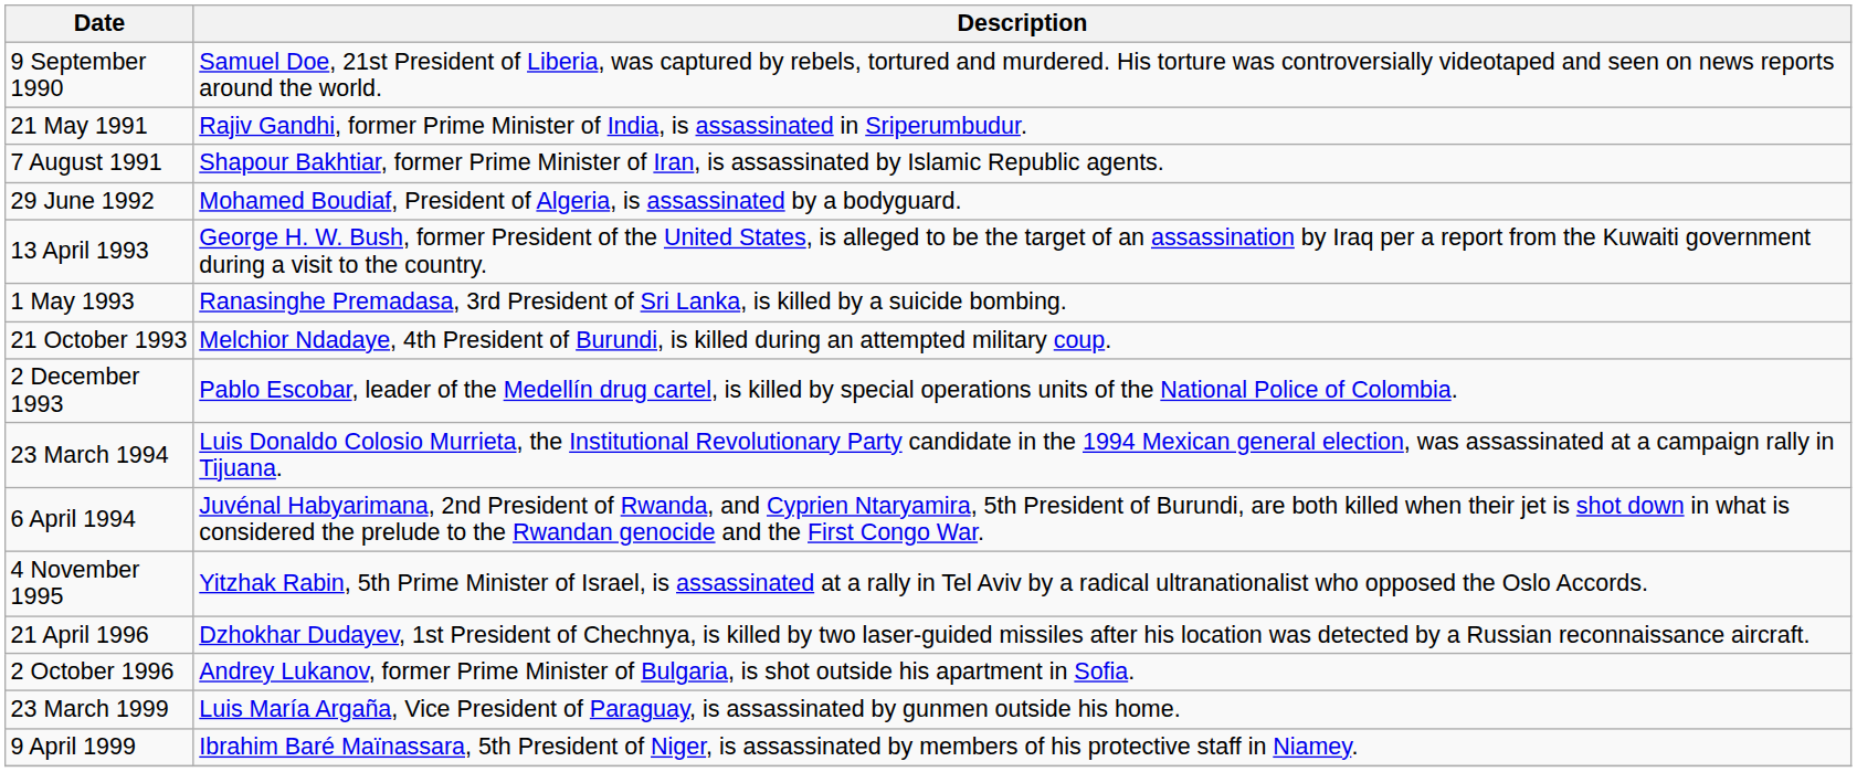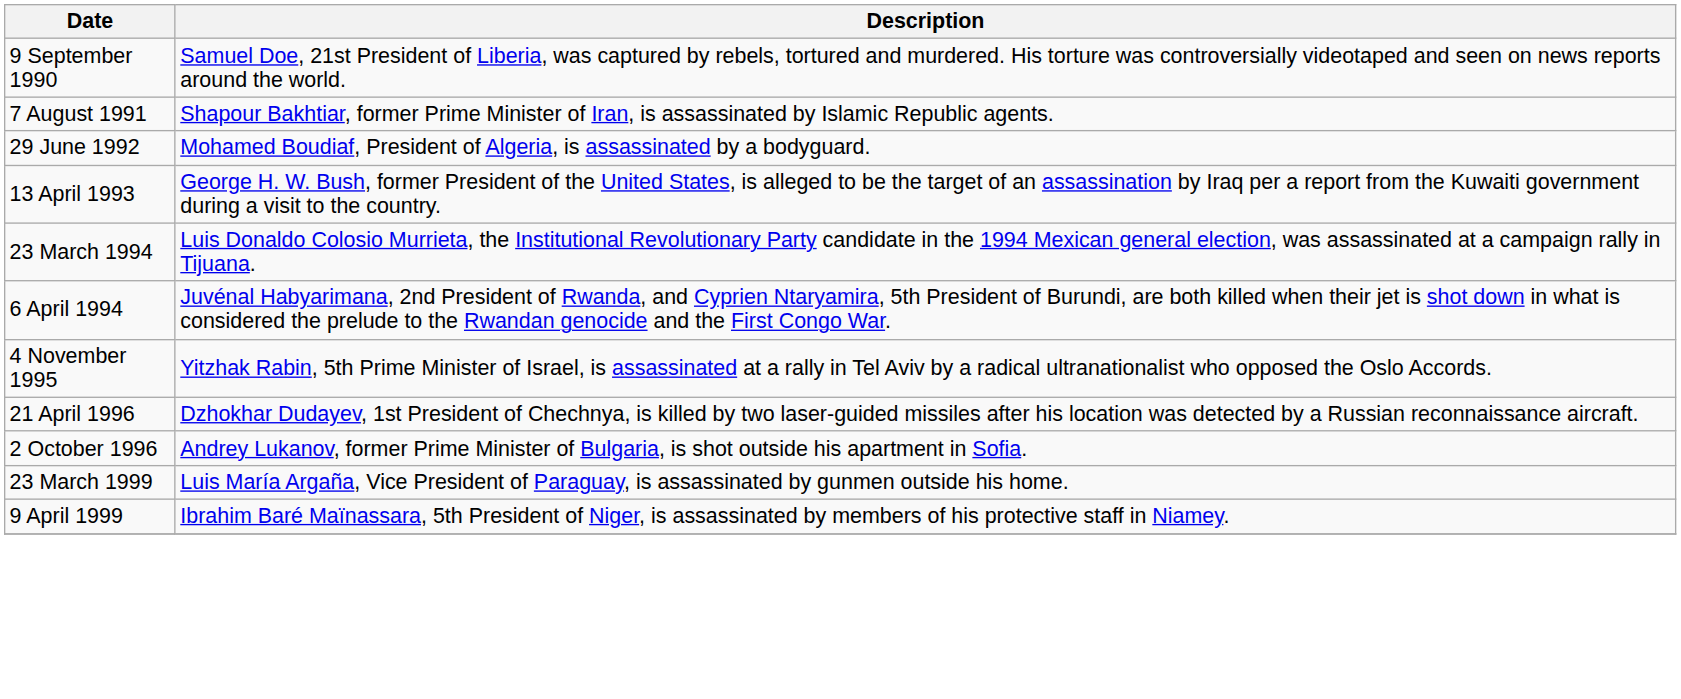 <table class="wikitable mw-collapsible sortable">
 <tr>
 <th style="width:120px;">Date</th>
 <th>Description</th>
 </tr>
 <tr>
 <td>9 September 1990</td>
 <td><a href='#'>Samuel Doe</a>, 21st President of <a href='#'>Liberia</a>, was captured by rebels, tortured and murdered. His torture was controversially videotaped and seen on news reports around the world.</td>
-</tr>
-<tr>
-<td>21 May 1991</td>
-<td><a href='#'>Rajiv Gandhi</a>, former Prime Minister of <a href='#'>India</a>, is <a href='#'>assassinated</a> in <a href='#'>Sriperumbudur</a>.</td>
 </tr>
 <tr>
 <td>7 August 1991</td>
 <td><a href='#'>Shapour Bakhtiar</a>, former Prime Minister of <a href='#'>Iran</a>, is assassinated by Islamic Republic agents.</td>
 </tr>
 <tr>
 <td>29 June 1992</td>
 <td><a href='#'>Mohamed Boudiaf</a>, President of <a href='#'>Algeria</a>, is <a href='#'>assassinated</a> by a bodyguard.</td>
 </tr>
 <tr>
 <td>13 April 1993</td>
 <td><a href='#'>George H. W. Bush</a>, former President of the <a href='#'>United States</a>, is alleged to be the target of an <a href='#'>assassination</a> by Iraq per a report from the Kuwaiti government during a visit to the country.</td>
-</tr>
-<tr>
-<td>1 May 1993</td>
-<td><a href='#'>Ranasinghe Premadasa</a>, 3rd President of <a href='#'>Sri Lanka</a>, is killed by a suicide bombing.</td>
-</tr>
-<tr>
-<td>21 October 1993</td>
-<td><a href='#'>Melchior Ndadaye</a>, 4th President of <a href='#'>Burundi</a>, is killed during an attempted military <a href='#'>coup</a>.</td>
-</tr>
-<tr>
-<td>2 December 1993</td>
-<td><a href='#'>Pablo Escobar</a>, leader of the <a href='#'>Medellín drug cartel</a>, is killed by special operations units of the <a href='#'>National Police of Colombia</a>.</td>
 </tr>
 <tr>
 <td>23 March 1994</td>
 <td><a href='#'>Luis Donaldo Colosio Murrieta</a>, the <a href='#'>Institutional Revolutionary Party</a> candidate in the <a href='#'>1994 Mexican general election</a>, was assassinated at a campaign rally in <a href='#'>Tijuana</a>.</td>
 </tr>
 <tr>
 <td>6 April 1994</td>
 <td><a href='#'>Juvénal Habyarimana</a>, 2nd President of <a href='#'>Rwanda</a>, and <a href='#'>Cyprien Ntaryamira</a>, 5th President of Burundi, are both killed when their jet is <a href='#'>shot down</a> in what is considered the prelude to the <a href='#'>Rwandan genocide</a> and the <a href='#'>First Congo War</a>.</td>
 </tr>
 <tr>
 <td>4 November 1995</td>
 <td><a href='#'>Yitzhak Rabin</a>, 5th Prime Minister of Israel, is <a href='#'>assassinated</a> at a rally in Tel Aviv by a radical ultranationalist who opposed the Oslo Accords.</td>
 </tr>
 <tr>
 <td>21 April 1996</td>
 <td><a href='#'>Dzhokhar Dudayev</a>, 1st President of Chechnya, is killed by two laser-guided missiles after his location was detected by a Russian reconnaissance aircraft.</td>
 </tr>
 <tr>
 <td>2 October 1996</td>
 <td><a href='#'>Andrey Lukanov</a>, former Prime Minister of <a href='#'>Bulgaria</a>, is shot outside his apartment in <a href='#'>Sofia</a>.</td>
 </tr>
 <tr>
 <td>23 March 1999</td>
 <td><a href='#'>Luis María Argaña</a>, Vice President of <a href='#'>Paraguay</a>, is assassinated by gunmen outside his home.</td>
 </tr>
 <tr>
 <td>9 April 1999</td>
 <td><a href='#'>Ibrahim Baré Maïnassara</a>, 5th President of <a href='#'>Niger</a>, is assassinated by members of his protective staff in <a href='#'>Niamey</a>.</td>
 </tr>
 <tr>
 </tr>
 </table>
